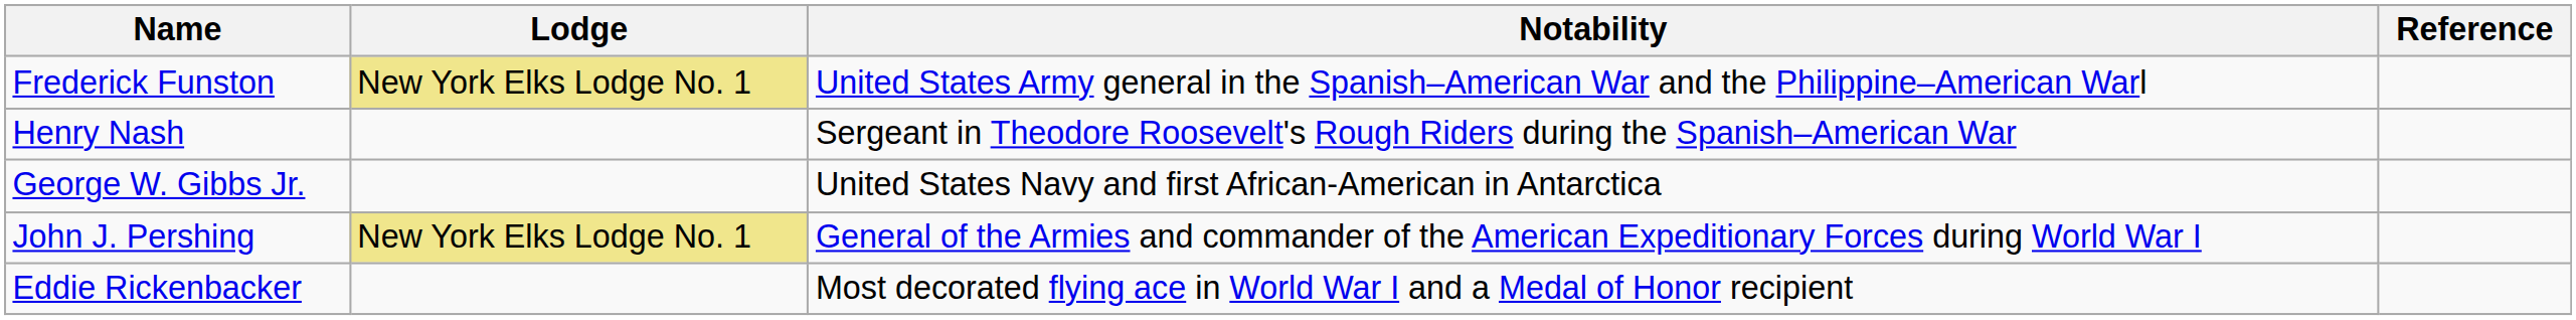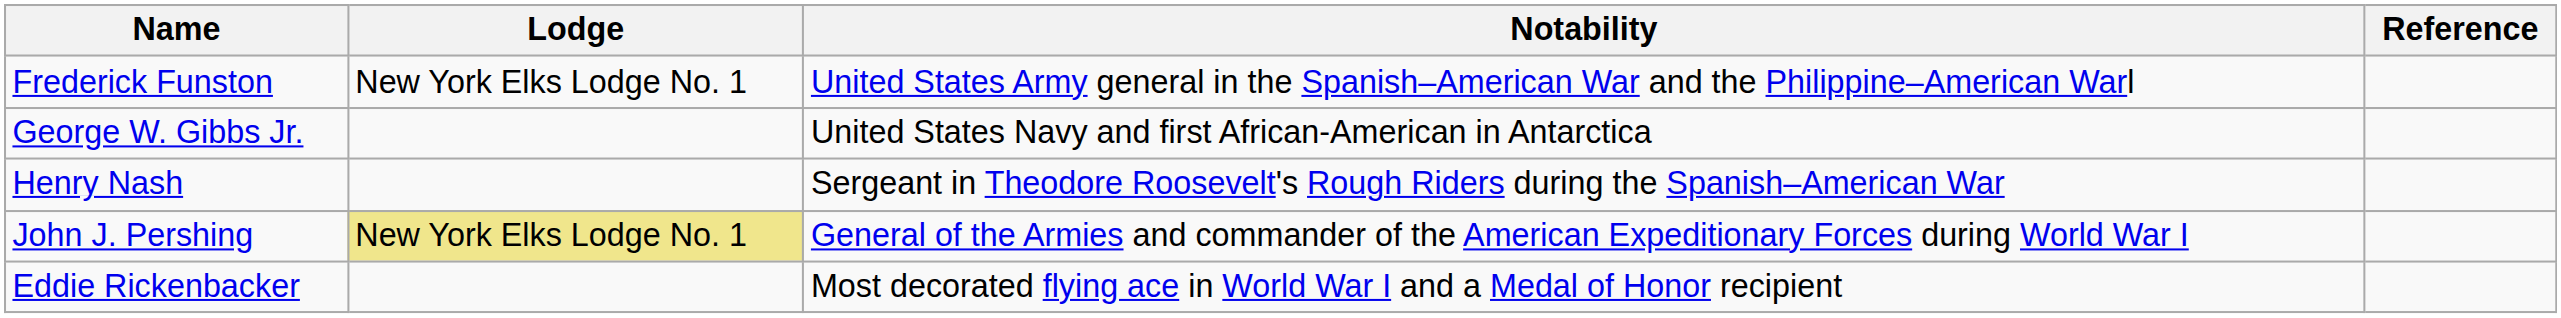 <table class="wikitable sortable" style="width:100%;">
 <tr>
 <th>Name</th>
 <th>Lodge</th>
 <th>Notability</th>
 <th>Reference</th>
 </tr>
 <tr>
 <td><a href='#'>Frederick Funston</a></td>
-<td style="background: khaki;">New York Elks Lodge No. 1</td>
+<td>New York Elks Lodge No. 1</td>
 <td><a href='#'>United States Army</a> general in the <a href='#'>Spanish–American War</a> and the <a href='#'>Philippine–American War</a>l</td>
+<td></td>
+</tr>
+<tr>
+<td><a href='#'>George W. Gibbs Jr.</a></td>
+<td></td>
+<td>United States Navy and first African-American in Antarctica</td>
 <td></td>
 </tr>
 <tr>
 <td><a href='#'>Henry Nash</a></td>
 <td></td>
 <td>Sergeant in <a href='#'>Theodore Roosevelt</a>'s <a href='#'>Rough Riders</a> during the <a href='#'>Spanish–American War</a></td>
-<td></td>
-</tr>
-<tr>
-<td><a href='#'>George W. Gibbs Jr.</a></td>
-<td></td>
-<td>United States Navy and first African-American in Antarctica</td>
 <td></td>
 </tr>
 <tr>
 <td><a href='#'>John J. Pershing</a></td>
 <td style="background: khaki;">New York Elks Lodge No. 1</td>
 <td><a href='#'>General of the Armies</a> and commander of the <a href='#'>American Expeditionary Forces</a> during <a href='#'>World War I</a></td>
 <td></td>
 </tr>
 <tr>
 <td><a href='#'>Eddie Rickenbacker</a></td>
 <td></td>
 <td>Most decorated <a href='#'>flying ace</a> in <a href='#'>World War I</a> and  a <a href='#'>Medal of Honor</a> recipient</td>
 <td></td>
 </tr>
 </table>
